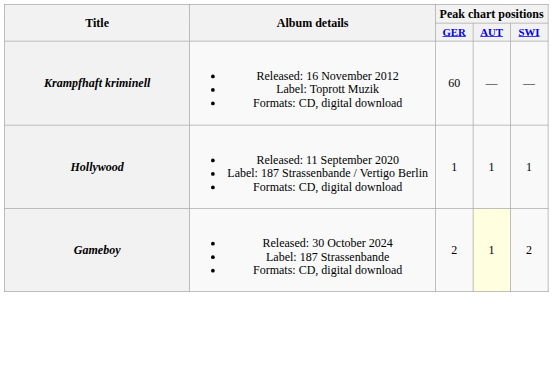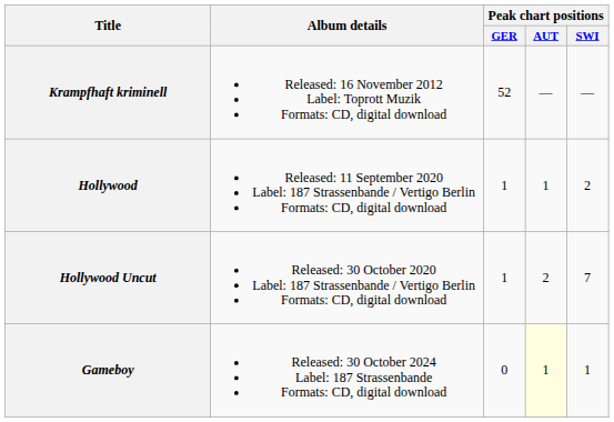 <table class="wikitable plainrowheaders" style="text-align:center;">
 <tr>
 <th scope="col" rowspan="2" style="width:15em;">Title</th>
 <th scope="col" rowspan="2" style="width:20em;">Album details</th>
 <th scope="col" colspan="3">Peak chart positions</th>
 </tr>
 <tr>
 <th scope="col" style="width:3em;font-size:90%;"><a href='#'>GER</a><br></th>
 <th scope="col" style="width:3em;font-size:90%;"><a href='#'>AUT</a><br></th>
 <th scope="col" style="width:3em;font-size:90%;"><a href='#'>SWI</a><br></th>
 </tr>
 <tr>
 <th scope="row"><em>Krampfhaft kriminell</em></th>
 <td><br><ul><li>Released: 16 November 2012</li><li>Label: Toprott Muzik</li><li>Formats: CD, digital download</li></ul></td>
-<td>60</td>
+<td>52</td>
 <td>—</td>
 <td>—</td>
 </tr>
 <tr>
 <th scope="row"><em>Hollywood</em></th>
 <td><br><ul><li>Released: 11 September 2020</li><li>Label: 187 Strassenbande / Vertigo Berlin</li><li>Formats: CD, digital download</li></ul></td>
 <td>1</td>
 <td>1</td>
+<td>2</td>
+</tr>
+<tr>
+<th scope="row"><em>Hollywood Uncut</em></th>
+<td><br><ul><li>Released: 30 October 2020</li><li>Label: 187 Strassenbande / Vertigo Berlin</li><li>Formats: CD, digital download</li></ul></td>
 <td>1</td>
+<td>2</td>
+<td>7</td>
 </tr>
 <tr>
 <th scope="row"><em>Gameboy</em></th>
 <td><br><ul><li>Released: 30 October 2024</li><li>Label: 187 Strassenbande</li><li>Formats: CD, digital download</li></ul></td>
-<td>2</td>
+<td>0</td>
 <td style="background: lightyellow;">1</td>
-<td>2</td>
+<td>1</td>
 </tr>
 </table>
